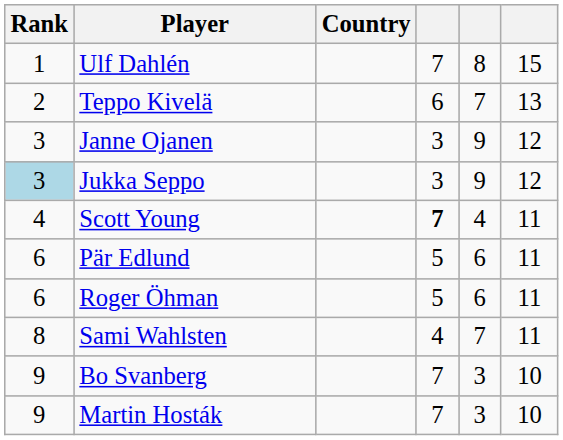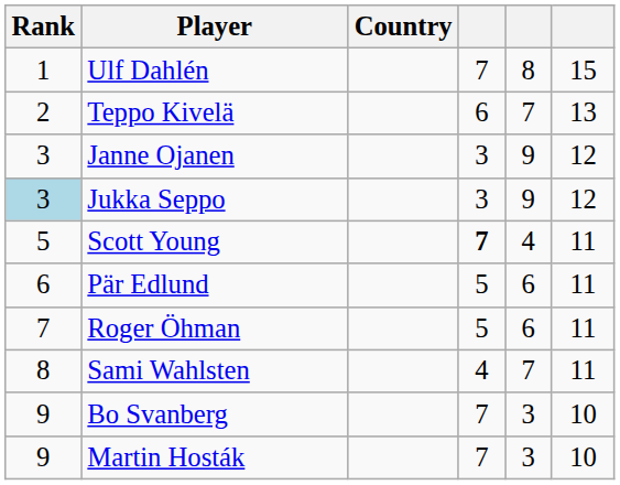 <table class="wikitable sortable" style="text-align: center;">
 <tr>
 <th width=30>Rank</th>
 <th width=150>Player</th>
 <th>Country</th>
 <th width=20></th>
 <th width=20></th>
 <th width=30></th>
 </tr>
 <tr>
 <td>1</td>
 <td align=left><a href='#'>Ulf Dahlén</a></td>
 <td align=left></td>
 <td>7</td>
 <td>8</td>
 <td>15</td>
 </tr>
 <tr>
 <td>2</td>
 <td align=left><a href='#'>Teppo Kivelä</a></td>
 <td align=left></td>
 <td>6</td>
 <td>7</td>
 <td>13</td>
 </tr>
 <tr>
 <td>3</td>
 <td align=left><a href='#'>Janne Ojanen</a></td>
 <td align=left></td>
 <td>3</td>
 <td>9</td>
 <td>12</td>
 </tr>
 <tr>
 <td style="background: lightblue;">3</td>
 <td align=left><a href='#'>Jukka Seppo</a></td>
 <td align=left></td>
 <td>3</td>
 <td>9</td>
 <td>12</td>
 </tr>
 <tr>
-<td>4</td>
+<td>5</td>
 <td align=left><a href='#'>Scott Young</a></td>
 <td align=left></td>
 <td><strong>7</strong></td>
 <td>4</td>
 <td>11</td>
 </tr>
 <tr>
 <td>6</td>
 <td align=left><a href='#'>Pär Edlund</a></td>
 <td align=left></td>
 <td>5</td>
 <td>6</td>
 <td>11</td>
 </tr>
 <tr>
-<td>6</td>
+<td>7</td>
 <td align=left><a href='#'>Roger Öhman</a></td>
 <td align=left></td>
 <td>5</td>
 <td>6</td>
 <td>11</td>
 </tr>
 <tr>
 <td>8</td>
 <td align=left><a href='#'>Sami Wahlsten</a></td>
 <td align=left></td>
 <td>4</td>
 <td>7</td>
 <td>11</td>
 </tr>
 <tr>
 <td>9</td>
 <td align=left><a href='#'>Bo Svanberg</a></td>
 <td align=left></td>
 <td>7</td>
 <td>3</td>
 <td>10</td>
 </tr>
 <tr>
 <td>9</td>
 <td align=left><a href='#'>Martin Hosták</a></td>
 <td align=left></td>
 <td>7</td>
 <td>3</td>
 <td>10</td>
 </tr>
 </table>
